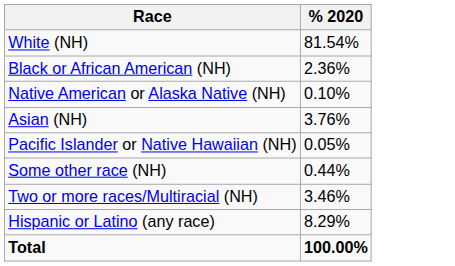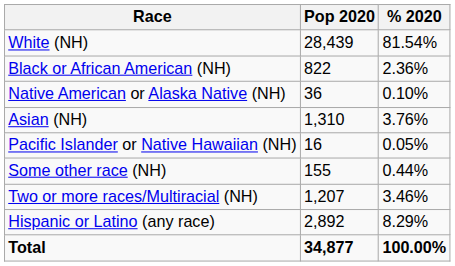 <table class="wikitable">
 <tr>
 <th>Race</th>
+<th>Pop 2020</th>
 <th>% 2020</th>
 </tr>
 <tr>
 <td><a href='#'>White</a> (NH)</td>
+<td>28,439</td>
 <td>81.54%</td>
 </tr>
 <tr>
 <td><a href='#'>Black or African American</a> (NH)</td>
+<td>822</td>
 <td>2.36%</td>
 </tr>
 <tr>
 <td><a href='#'>Native American</a> or <a href='#'>Alaska Native</a> (NH)</td>
+<td>36</td>
 <td>0.10%</td>
 </tr>
 <tr>
 <td><a href='#'>Asian</a> (NH)</td>
+<td>1,310</td>
 <td>3.76%</td>
 </tr>
 <tr>
 <td><a href='#'>Pacific Islander</a> or <a href='#'>Native Hawaiian</a> (NH)</td>
+<td>16</td>
 <td>0.05%</td>
 </tr>
 <tr>
 <td><a href='#'>Some other race</a> (NH)</td>
+<td>155</td>
 <td>0.44%</td>
 </tr>
 <tr>
 <td><a href='#'>Two or more races/Multiracial</a> (NH)</td>
+<td>1,207</td>
 <td>3.46%</td>
 </tr>
 <tr>
 <td><a href='#'>Hispanic or Latino</a> (any race)</td>
+<td>2,892</td>
 <td>8.29%</td>
 </tr>
 <tr>
 <td><strong>Total</strong></td>
+<td><strong>34,877</strong></td>
 <td><strong>100.00%</strong></td>
 </tr>
 </table>
